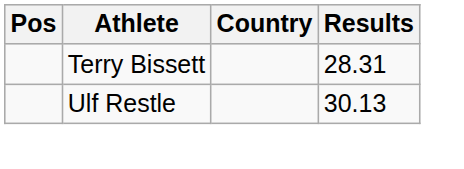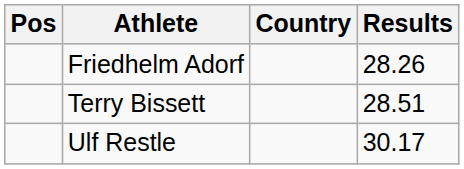 <table class="wikitable">
 <tr>
 <th>Pos</th>
 <th>Athlete</th>
 <th>Country</th>
 <th>Results</th>
 </tr>
 <tr>
 <td align="center"></td>
+<td>Friedhelm Adorf</td>
+<td></td>
+<td>28.26</td>
+</tr>
+<tr>
+<td align="center"></td>
 <td>Terry Bissett</td>
 <td></td>
-<td>28.31</td>
+<td>28.51</td>
 </tr>
 <tr>
 <td align="center"></td>
 <td>Ulf Restle</td>
 <td></td>
-<td>30.13</td>
+<td>30.17</td>
 </tr>
 </table>
